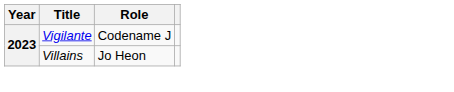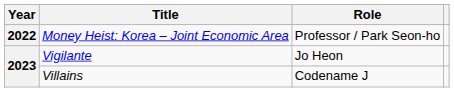 <table class="wikitable plainrowheaders sortable">
 <tr>
 <th scope="col">Year</th>
 <th scope="col">Title</th>
 <th scope="col">Role</th>
 <th scope="col" class="unsortable"></th>
 </tr>
 <tr>
+<th scope="row">2022</th>
+<td><em><a href='#'>Money Heist: Korea – Joint Economic Area</a></em></td>
+<td>Professor / Park Seon-ho</td>
+<td style="text-align:center"></td>
+</tr>
+<tr>
 <th rowspan="2" scope="row">2023</th>
 <td><em><a href='#'>Vigilante</a></em></td>
-<td>Codename J</td>
+<td>Jo Heon</td>
 <td style="text-align:center"></td>
 </tr>
 <tr>
 <td><em>Villains</em></td>
-<td>Jo Heon</td>
+<td>Codename J</td>
 <td style="text-align:center"></td>
 </tr>
 </table>
